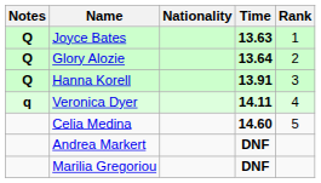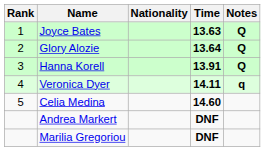 <table class="wikitable sortable" style="text-align:center">
 <tr>
-<th>Notes</th>
+<th>Rank</th>
 <th>Name</th>
 <th>Nationality</th>
 <th>Time</th>
-<th>Rank</th>
+<th>Notes</th>
 </tr>
 <tr bgcolor=ccffcc>
-<td><strong>Q</strong></td>
+<td>1</td>
 <td align=left><a href='#'>Joyce Bates</a></td>
 <td align=left></td>
 <td><strong>13.63</strong></td>
-<td>1</td>
+<td><strong>Q</strong></td>
 </tr>
 <tr bgcolor=ccffcc>
-<td><strong>Q</strong></td>
+<td>2</td>
 <td align=left><a href='#'>Glory Alozie</a></td>
 <td align=left></td>
 <td><strong>13.64</strong></td>
-<td>2</td>
+<td><strong>Q</strong></td>
 </tr>
 <tr bgcolor=ccffcc>
-<td><strong>Q</strong></td>
+<td>3</td>
 <td align=left><a href='#'>Hanna Korell</a></td>
 <td align=left></td>
 <td><strong>13.91</strong></td>
-<td>3</td>
+<td><strong>Q</strong></td>
 </tr>
 <tr bgcolor=ddffdd>
-<td><strong>q</strong></td>
+<td>4</td>
 <td align=left><a href='#'>Veronica Dyer</a></td>
 <td align=left></td>
 <td><strong>14.11</strong></td>
-<td>4</td>
+<td><strong>q</strong></td>
 </tr>
 <tr>
-<td></td>
+<td>5</td>
 <td align=left><a href='#'>Celia Medina</a></td>
 <td align=left></td>
 <td><strong>14.60</strong></td>
-<td>5</td>
+<td></td>
 </tr>
 <tr>
 <td></td>
 <td align=left><a href='#'>Andrea Markert</a></td>
 <td align=left></td>
 <td><strong>DNF</strong></td>
 <td></td>
 </tr>
 <tr>
 <td></td>
 <td align=left><a href='#'>Marilia Gregoriou</a></td>
 <td align=left></td>
 <td><strong>DNF</strong></td>
 <td></td>
 </tr>
 </table>
